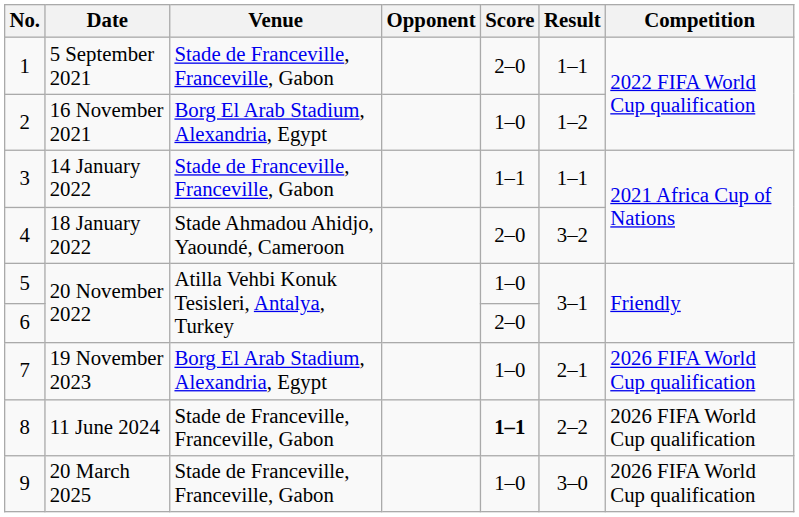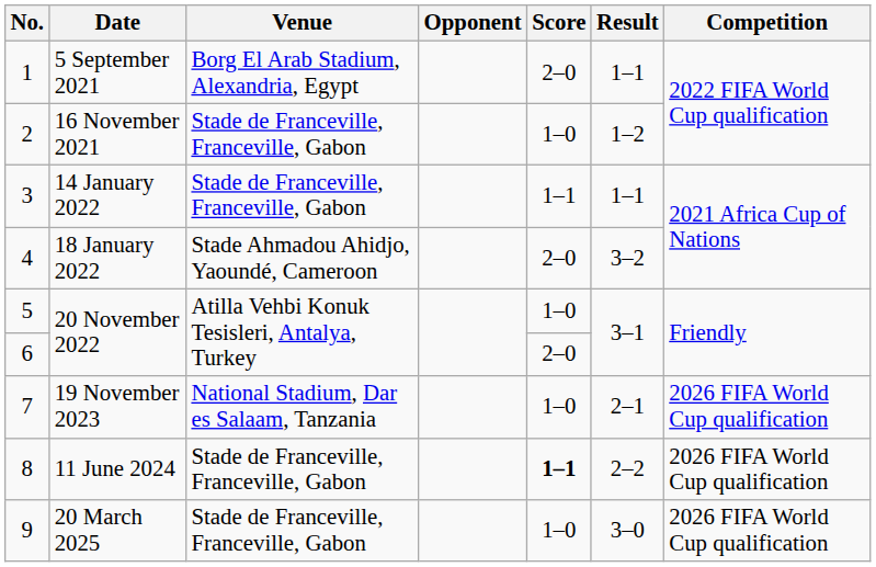 <table class="wikitable sortable">
 <tr>
 <th>No.</th>
 <th>Date</th>
 <th>Venue</th>
 <th>Opponent</th>
 <th>Score</th>
 <th>Result</th>
 <th>Competition</th>
 </tr>
 <tr>
 <td align="center">1</td>
 <td>5 September 2021</td>
-<td><a href='#'>Stade de Franceville</a>, <a href='#'>Franceville</a>, Gabon</td>
+<td><a href='#'>Borg El Arab Stadium</a>, <a href='#'>Alexandria</a>, Egypt</td>
 <td></td>
 <td align="center">2–0</td>
 <td align="center">1–1</td>
 <td rowspan="2"><a href='#'>2022 FIFA World Cup qualification</a></td>
 </tr>
 <tr>
 <td align="center">2</td>
 <td>16 November 2021</td>
-<td><a href='#'>Borg El Arab Stadium</a>, <a href='#'>Alexandria</a>, Egypt</td>
+<td><a href='#'>Stade de Franceville</a>, <a href='#'>Franceville</a>, Gabon</td>
 <td></td>
 <td align="center">1–0</td>
 <td align="center">1–2</td>
 </tr>
 <tr>
 <td align="center">3</td>
 <td>14 January 2022</td>
 <td><a href='#'>Stade de Franceville</a>, <a href='#'>Franceville</a>, Gabon</td>
 <td></td>
 <td align="center">1–1</td>
 <td align="center">1–1</td>
 <td rowspan="2"><a href='#'>2021 Africa Cup of Nations</a></td>
 </tr>
 <tr>
 <td align="center">4</td>
 <td>18 January 2022</td>
 <td>Stade Ahmadou Ahidjo, Yaoundé, Cameroon</td>
 <td></td>
 <td align="center">2–0</td>
 <td align="center">3–2</td>
 </tr>
 <tr>
 <td align="center">5</td>
 <td rowspan=2>20 November 2022</td>
 <td rowspan=2>Atilla Vehbi Konuk Tesisleri, <a href='#'>Antalya</a>, Turkey</td>
 <td rowspan=2></td>
 <td align="center">1–0</td>
 <td align="center" rowspan=2>3–1</td>
 <td rowspan=2><a href='#'>Friendly</a></td>
 </tr>
 <tr>
 <td align="center">6</td>
 <td align="center">2–0</td>
 </tr>
 <tr>
 <td align="center">7</td>
 <td>19 November 2023</td>
-<td><a href='#'>Borg El Arab Stadium</a>, <a href='#'>Alexandria</a>, Egypt</td>
+<td><a href='#'>National Stadium</a>, <a href='#'>Dar es Salaam</a>, Tanzania</td>
 <td></td>
 <td align="center">1–0</td>
 <td align="center">2–1</td>
 <td><a href='#'>2026 FIFA World Cup qualification</a></td>
 </tr>
 <tr>
 <td align="center">8</td>
 <td>11 June 2024</td>
 <td>Stade de Franceville, Franceville, Gabon</td>
 <td></td>
 <td align="center"><strong>1–1</strong></td>
 <td align="center">2–2</td>
 <td>2026 FIFA World Cup qualification</td>
 </tr>
 <tr>
 <td align="center">9</td>
 <td>20 March 2025</td>
 <td>Stade de Franceville, Franceville, Gabon</td>
 <td></td>
 <td align="center">1–0</td>
 <td align="center">3–0</td>
 <td>2026 FIFA World Cup qualification</td>
 </tr>
 </table>
